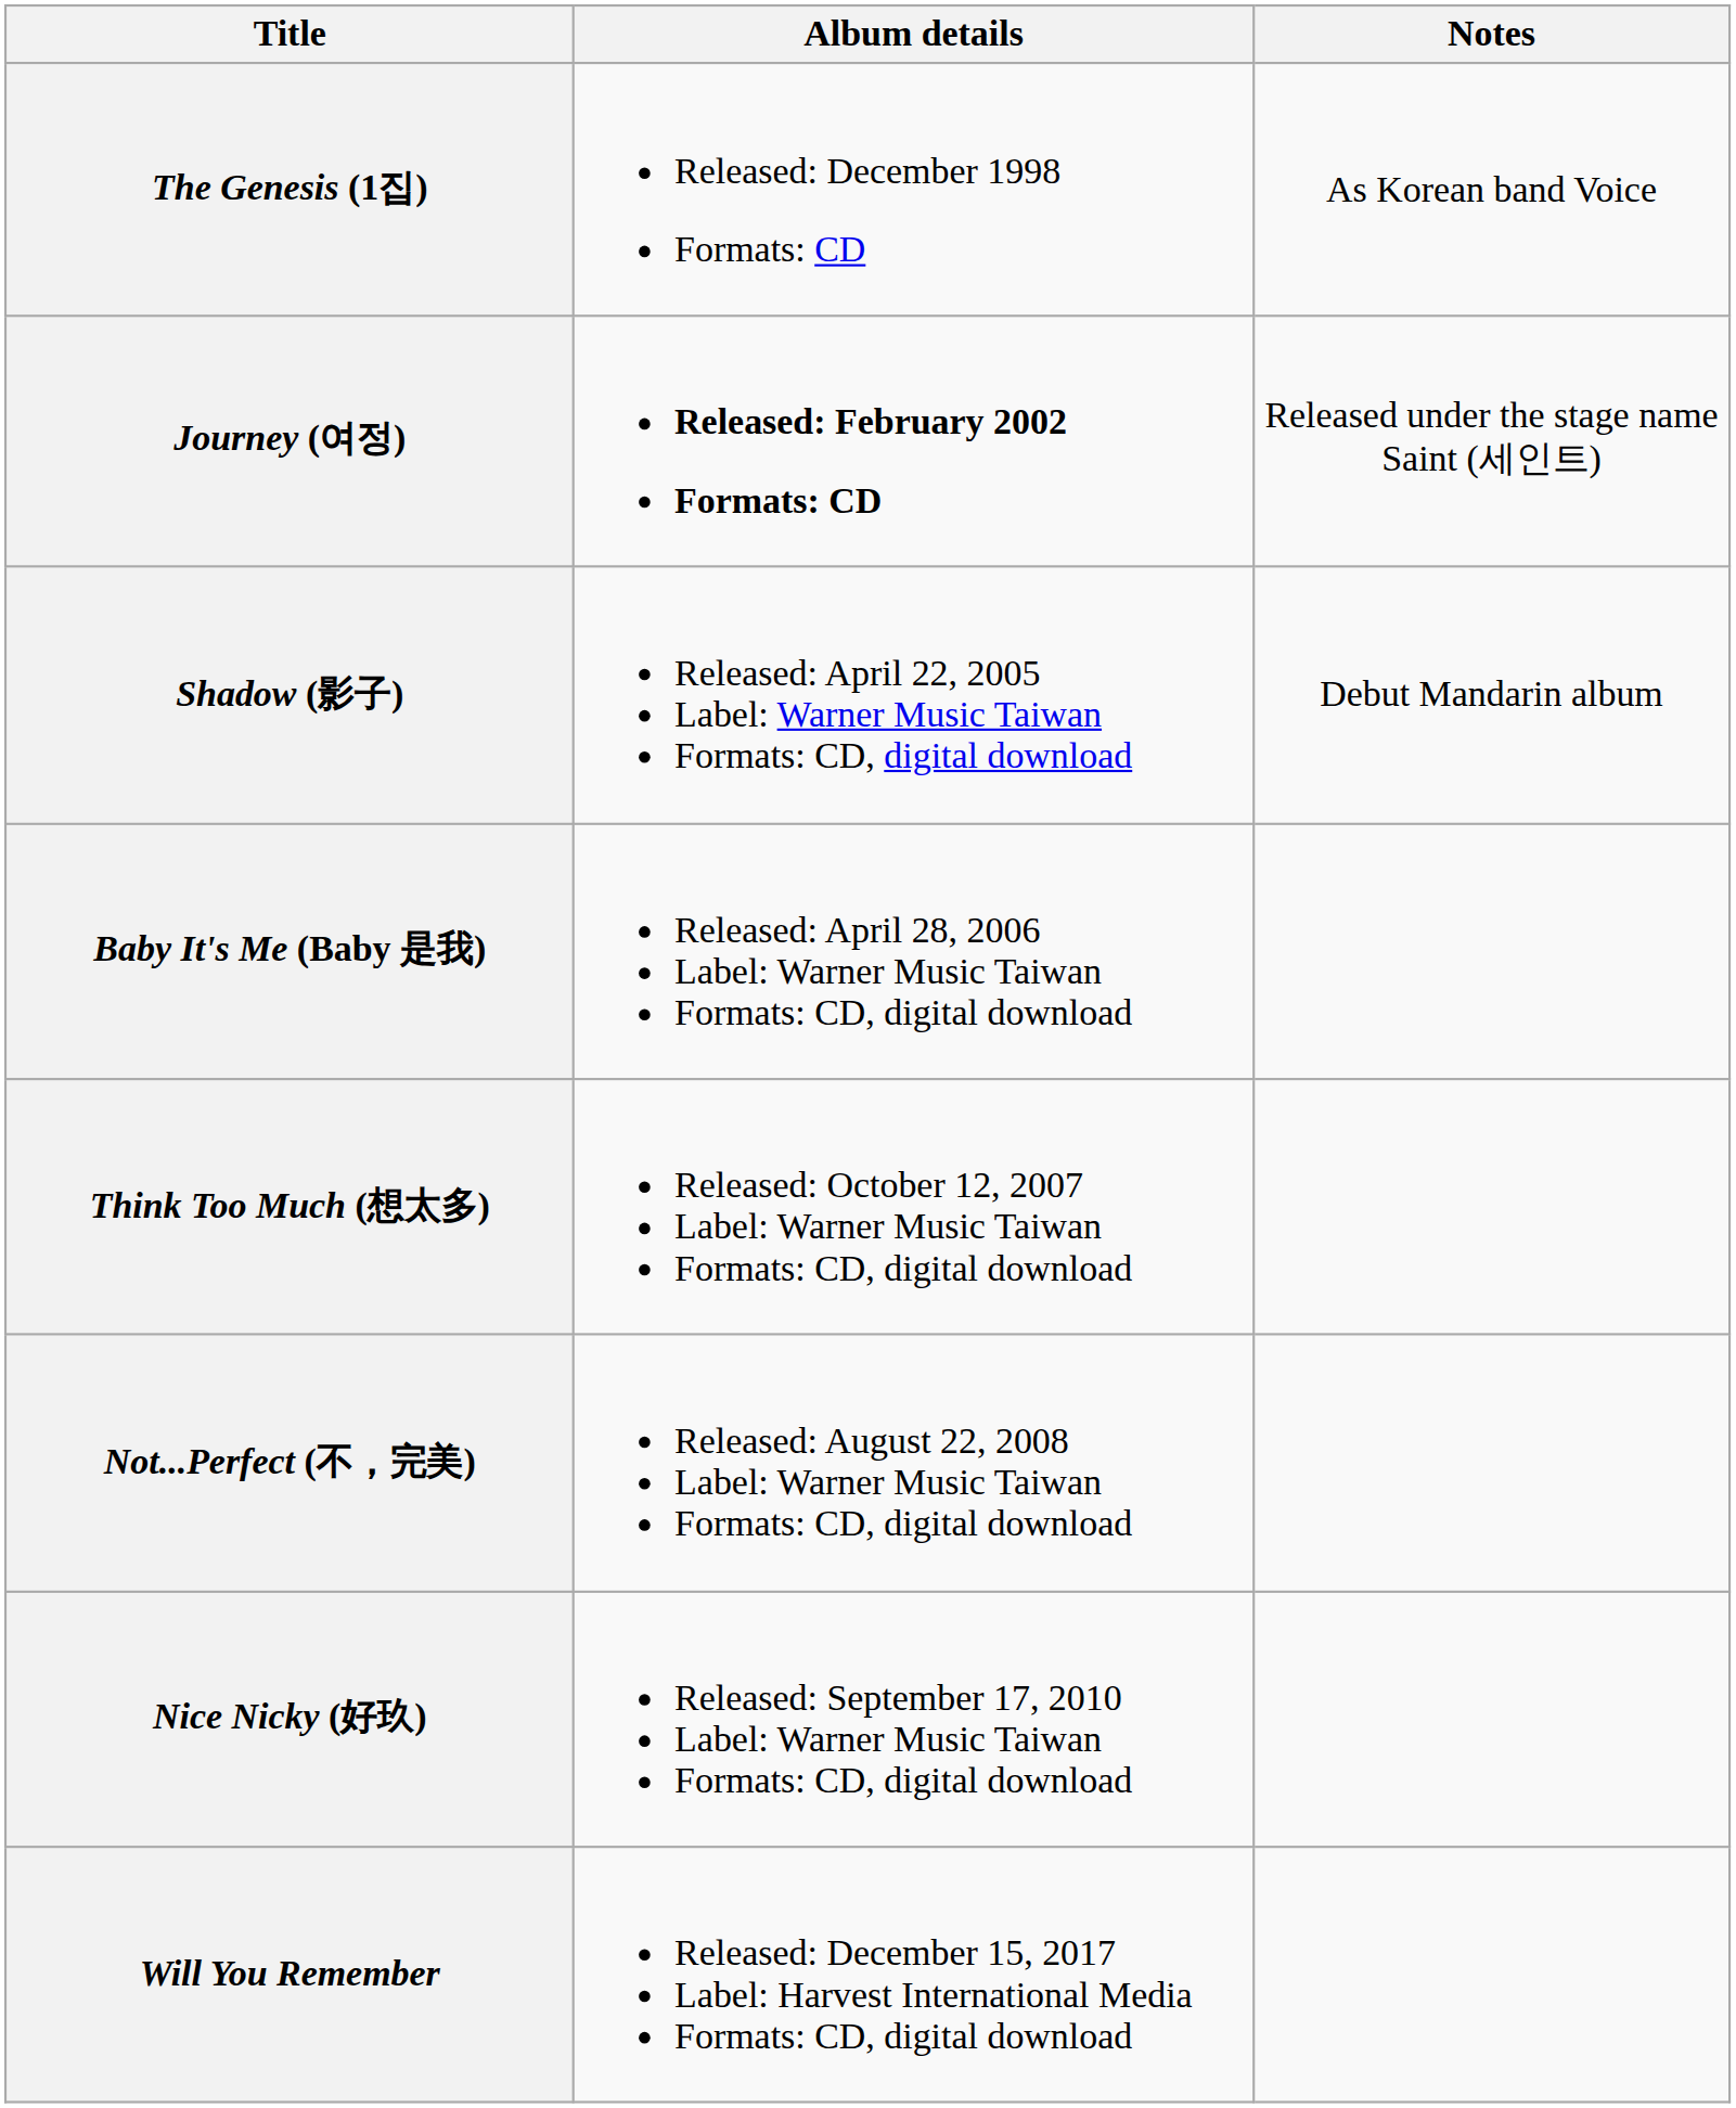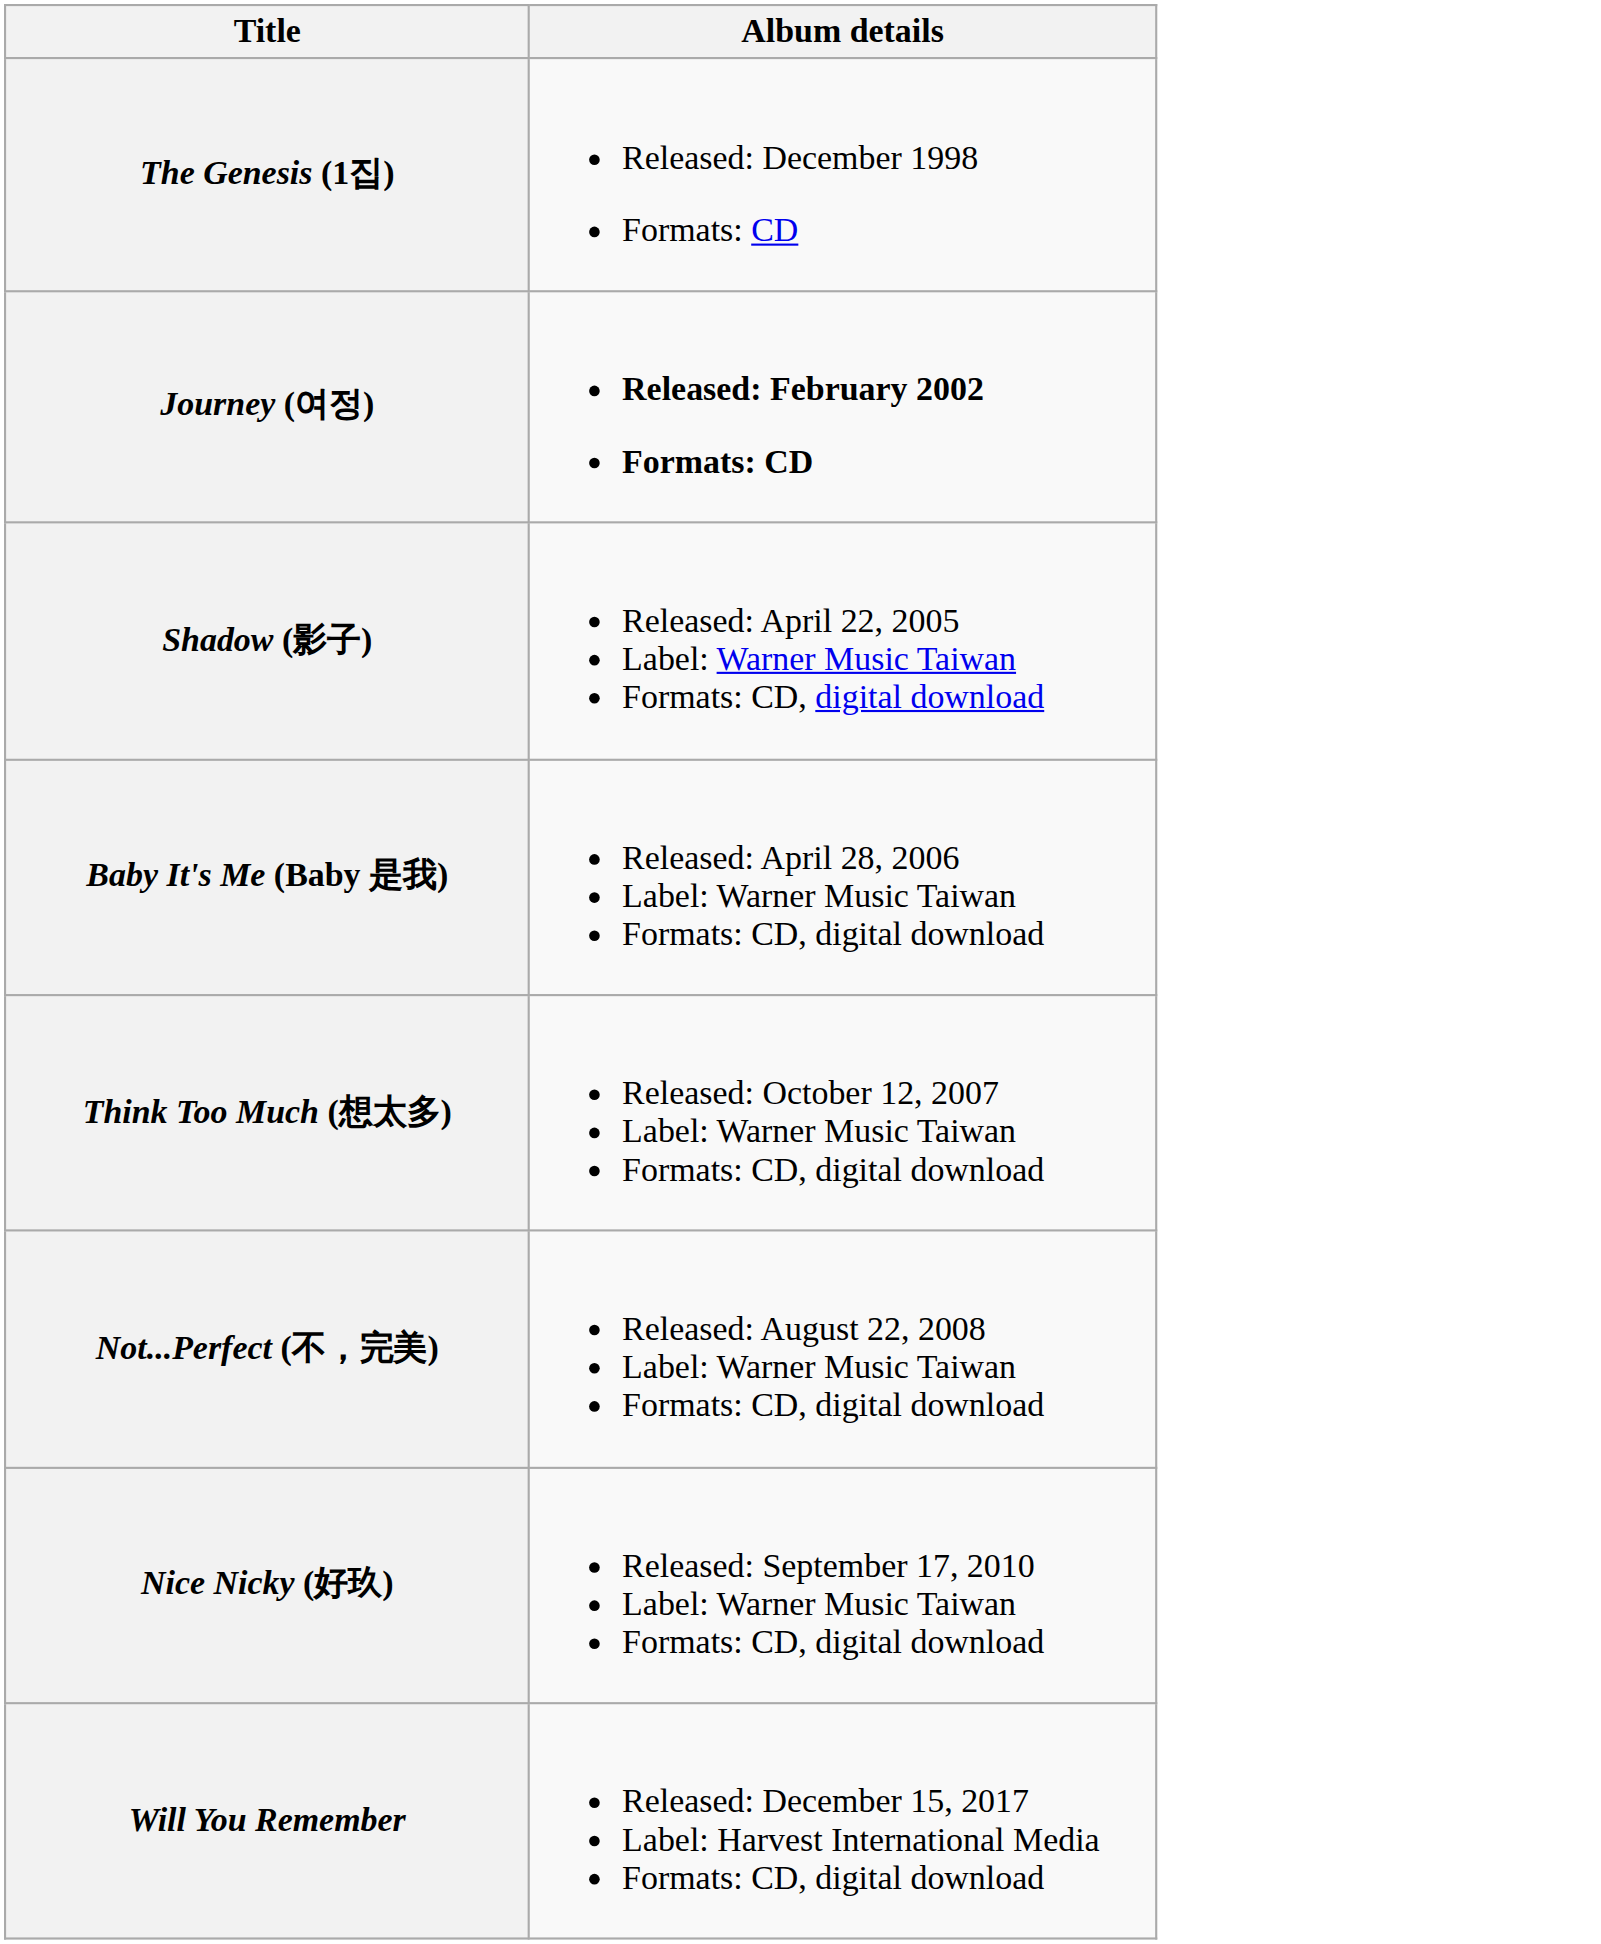 <table class="wikitable plainrowheaders" style="text-align:center;">
 <tr>
 <th style="width:15em;">Title</th>
 <th style="width:18em;">Album details</th>
-<th style="width:200px;">Notes</th>
 </tr>
 <tr>
 <th scope="row"><em>The Genesis</em> (1집)</th>
 <td align="left"><br><ul><li>Released: December 1998</li></ul><ul><li>Formats: <a href='#'>CD</a></li></ul></td>
-<td>As Korean band Voice</td>
 </tr>
 <tr>
 <th scope="row"><em>Journey</em> (여정)</th>
 <td align="left"><strong><br><ul><li>Released: February 2002</li></ul><ul><li>Formats: CD</li></ul></strong></td>
-<td>Released under the stage name Saint (세인트)</td>
 </tr>
 <tr>
 <th scope="row"><em>Shadow</em> (影子)</th>
 <td align="left"><br><ul><li>Released: April 22, 2005</li><li>Label: <a href='#'>Warner Music Taiwan</a></li><li>Formats: CD, <a href='#'>digital download</a></li></ul></td>
-<td>Debut Mandarin album</td>
 </tr>
 <tr>
 <th scope="row"><em>Baby It's Me</em> (Baby 是我)</th>
 <td align="left"><br><ul><li>Released: April 28, 2006</li><li>Label: Warner Music Taiwan</li><li>Formats: CD, digital download</li></ul></td>
-<td></td>
 </tr>
 <tr>
 <th scope="row"><em>Think Too Much</em> (想太多)</th>
 <td align="left"><br><ul><li>Released: October 12, 2007</li><li>Label: Warner Music Taiwan</li><li>Formats: CD, digital download</li></ul></td>
-<td></td>
 </tr>
 <tr>
 <th scope="row"><em>Not...Perfect</em> (不，完美)</th>
 <td align="left"><br><ul><li>Released: August 22, 2008</li><li>Label: Warner Music Taiwan</li><li>Formats: CD, digital download</li></ul></td>
-<td></td>
 </tr>
 <tr>
 <th scope="row"><em>Nice Nicky</em> (好玖)</th>
 <td align="left"><br><ul><li>Released: September 17, 2010</li><li>Label: Warner Music Taiwan</li><li>Formats: CD, digital download</li></ul></td>
-<td></td>
 </tr>
 <tr>
 <th scope="row"><em>Will You Remember</em></th>
 <td align="left"><br><ul><li>Released: December 15, 2017</li><li>Label: Harvest International Media</li><li>Formats: CD, digital download</li></ul></td>
-<td></td>
 </tr>
 </table>
